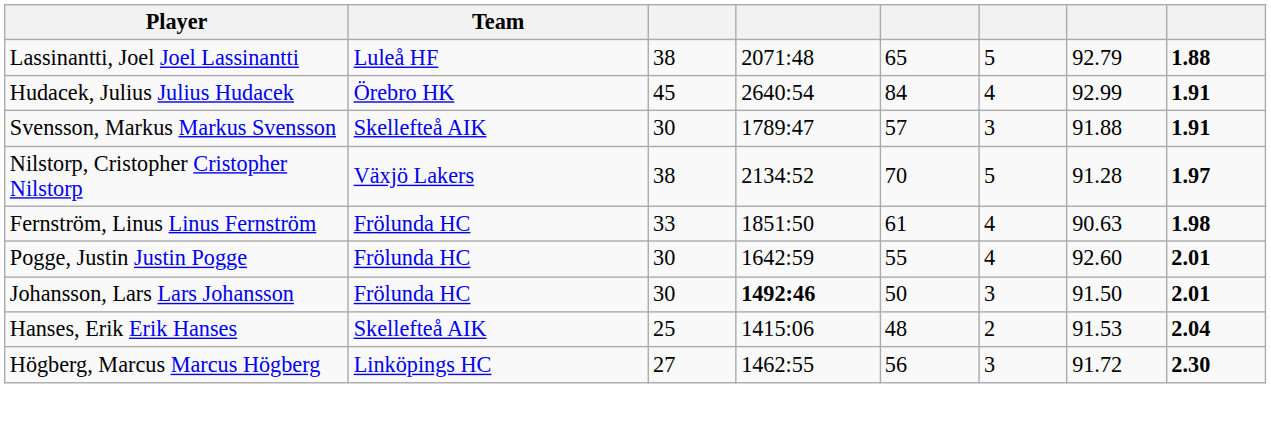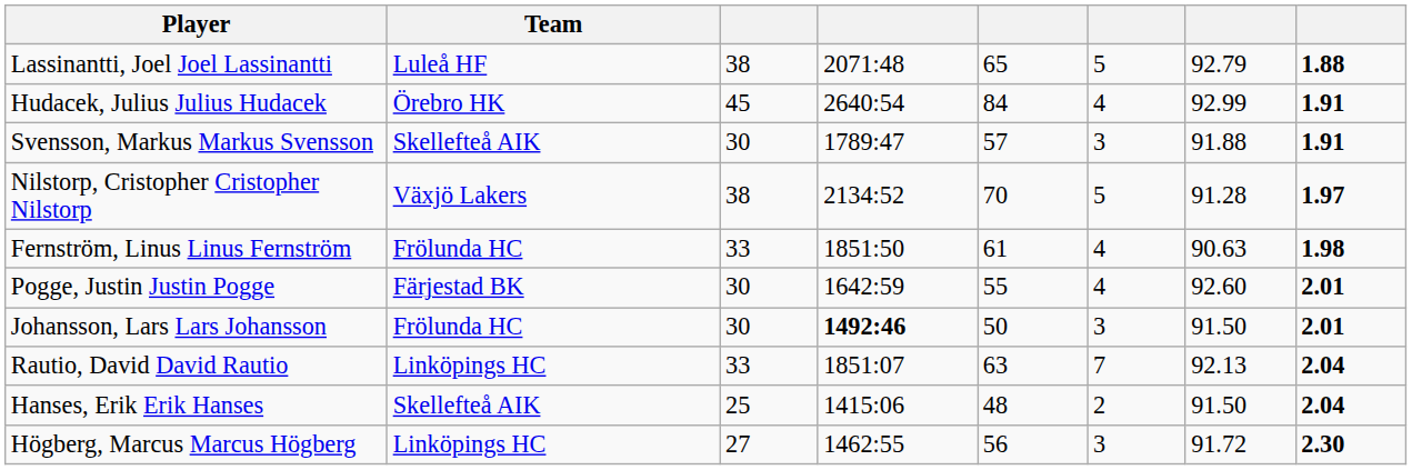 <table class="wikitable sortable">
 <tr>
 <th style="width: 15em;">Player</th>
 <th style="width: 13em;">Team</th>
 <th style="width: 3.5em;"></th>
 <th style="width: 6em;"></th>
 <th style="width: 4em;"></th>
 <th style="width: 3.5em;"></th>
 <th style="width: 4em;"></th>
 <th style="width: 4em;"></th>
 </tr>
 <tr>
 <td><span>Lassinantti, Joel</span> <a href='#'>Joel Lassinantti</a></td>
 <td><a href='#'>Luleå HF</a></td>
 <td>38</td>
 <td>2071:48</td>
 <td>65</td>
 <td>5</td>
 <td>92.79</td>
 <td><strong>1.88</strong></td>
 </tr>
 <tr>
 <td><span>Hudacek, Julius</span> <a href='#'>Julius Hudacek</a></td>
 <td><a href='#'>Örebro HK</a></td>
 <td>45</td>
 <td>2640:54</td>
 <td>84</td>
 <td>4</td>
 <td>92.99</td>
 <td><strong>1.91</strong></td>
 </tr>
 <tr>
 <td><span>Svensson, Markus</span> <a href='#'>Markus Svensson</a></td>
 <td><a href='#'>Skellefteå AIK</a></td>
 <td>30</td>
 <td>1789:47</td>
 <td>57</td>
 <td>3</td>
 <td>91.88</td>
 <td><strong>1.91</strong></td>
 </tr>
 <tr>
 <td><span>Nilstorp, Cristopher</span> <a href='#'>Cristopher Nilstorp</a></td>
 <td><a href='#'>Växjö Lakers</a></td>
 <td>38</td>
 <td>2134:52</td>
 <td>70</td>
 <td>5</td>
 <td>91.28</td>
 <td><strong>1.97</strong></td>
 </tr>
 <tr>
 <td><span>Fernström, Linus</span> <a href='#'>Linus Fernström</a></td>
 <td><a href='#'>Frölunda HC</a></td>
 <td>33</td>
 <td>1851:50</td>
 <td>61</td>
 <td>4</td>
 <td>90.63</td>
 <td><strong>1.98</strong></td>
 </tr>
 <tr>
 <td><span>Pogge, Justin</span> <a href='#'>Justin Pogge</a></td>
-<td><a href='#'>Frölunda HC</a></td>
+<td><a href='#'>Färjestad BK</a></td>
 <td>30</td>
 <td>1642:59</td>
 <td>55</td>
 <td>4</td>
 <td>92.60</td>
 <td><strong>2.01</strong></td>
 </tr>
 <tr>
 <td><span>Johansson, Lars</span> <a href='#'>Lars Johansson</a></td>
 <td><a href='#'>Frölunda HC</a></td>
 <td>30</td>
 <td><strong>1492:46</strong></td>
 <td>50</td>
 <td>3</td>
 <td>91.50</td>
 <td><strong>2.01</strong></td>
 </tr>
 <tr>
+<td><span>Rautio, David</span> <a href='#'>David Rautio</a></td>
+<td><a href='#'>Linköpings HC</a></td>
+<td>33</td>
+<td>1851:07</td>
+<td>63</td>
+<td>7</td>
+<td>92.13</td>
+<td><strong>2.04</strong></td>
+</tr>
+<tr>
 <td><span>Hanses, Erik</span> <a href='#'>Erik Hanses</a></td>
 <td><a href='#'>Skellefteå AIK</a></td>
 <td>25</td>
 <td>1415:06</td>
 <td>48</td>
 <td>2</td>
-<td>91.53</td>
+<td>91.50</td>
 <td><strong>2.04</strong></td>
 </tr>
 <tr>
 <td><span>Högberg, Marcus</span> <a href='#'>Marcus Högberg</a></td>
 <td><a href='#'>Linköpings HC</a></td>
 <td>27</td>
 <td>1462:55</td>
 <td>56</td>
 <td>3</td>
 <td>91.72</td>
 <td><strong>2.30</strong></td>
 </tr>
 </table>
